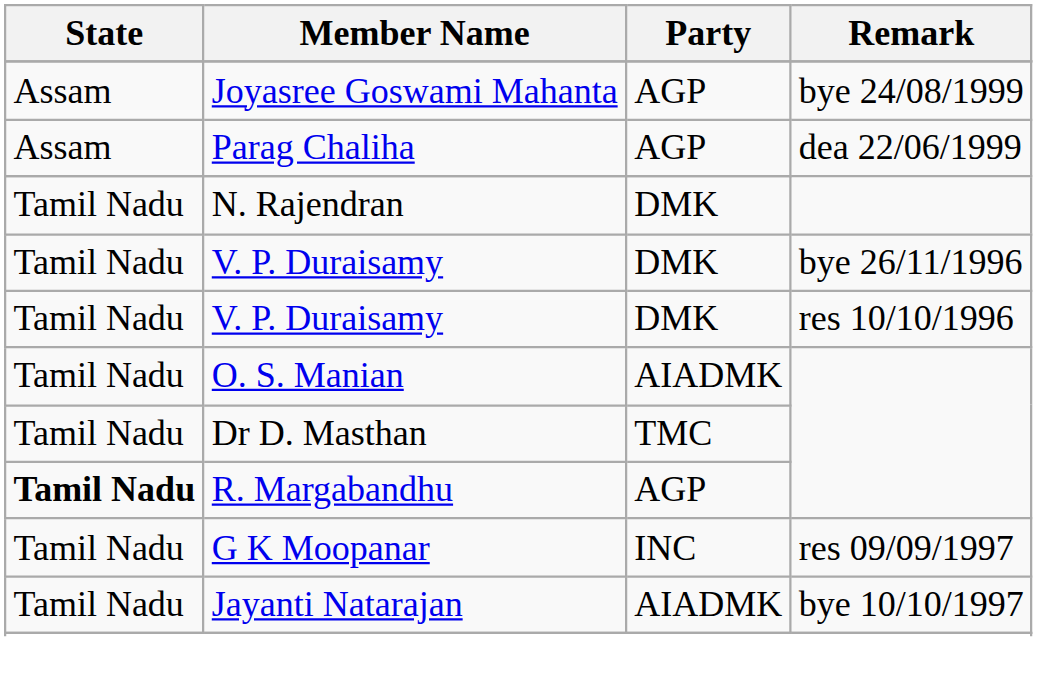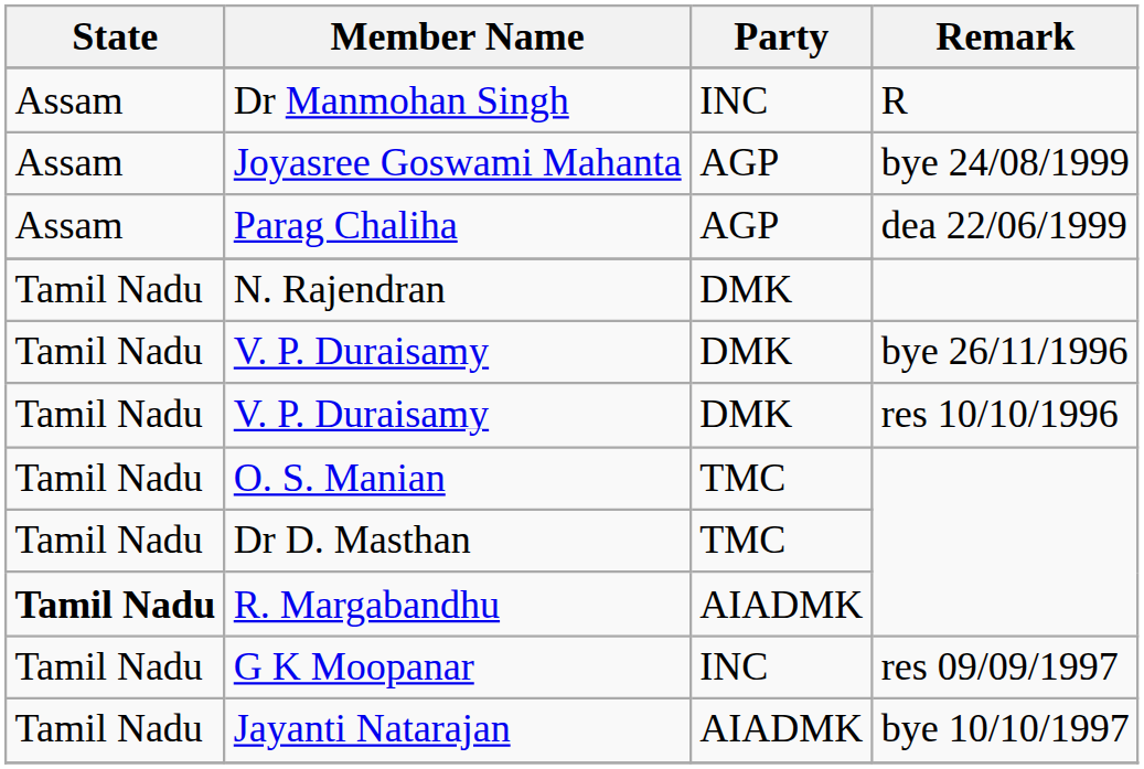 <table class="wikitable sortable">
 <tr>
 <th>State</th>
 <th>Member Name</th>
 <th>Party</th>
 <th>Remark</th>
 </tr>
 <tr>
+</tr>
+<tr>
+<td>Assam</td>
+<td>Dr <a href='#'>Manmohan Singh</a></td>
+<td>INC</td>
+<td>R</td>
 </tr>
 <tr>
 <td>Assam</td>
 <td><a href='#'>Joyasree Goswami Mahanta</a></td>
 <td>AGP</td>
 <td>bye 24/08/1999</td>
 </tr>
 <tr>
 <td>Assam</td>
 <td><a href='#'>Parag Chaliha</a></td>
 <td>AGP</td>
 <td>dea 22/06/1999</td>
 </tr>
 <tr>
 </tr>
 <tr>
 <td>Tamil Nadu</td>
 <td>N. Rajendran</td>
 <td>DMK</td>
 </tr>
 <tr>
 <td>Tamil Nadu</td>
 <td><a href='#'>V. P. Duraisamy</a></td>
 <td>DMK</td>
 <td>bye 26/11/1996</td>
 </tr>
 <tr>
 <td>Tamil Nadu</td>
 <td><a href='#'>V. P. Duraisamy</a></td>
 <td>DMK</td>
 <td>res 10/10/1996</td>
 </tr>
 <tr>
 <td>Tamil Nadu</td>
 <td><a href='#'>O. S. Manian</a></td>
-<td>AIADMK</td>
+<td>TMC</td>
 </tr>
 <tr>
 <td>Tamil Nadu</td>
 <td>Dr D. Masthan</td>
 <td>TMC</td>
 </tr>
 <tr>
 <td><strong>Tamil Nadu</strong></td>
 <td><a href='#'>R. Margabandhu</a></td>
-<td>AGP</td>
+<td>AIADMK</td>
 </tr>
 <tr>
 <td>Tamil Nadu</td>
 <td><a href='#'>G K Moopanar</a></td>
 <td>INC</td>
 <td>res 09/09/1997</td>
 </tr>
 <tr>
 <td>Tamil Nadu</td>
 <td><a href='#'>Jayanti Natarajan</a></td>
 <td>AIADMK</td>
 <td>bye 10/10/1997</td>
 </tr>
 <tr>
 </tr>
 <tr>
 </tr>
 </table>
